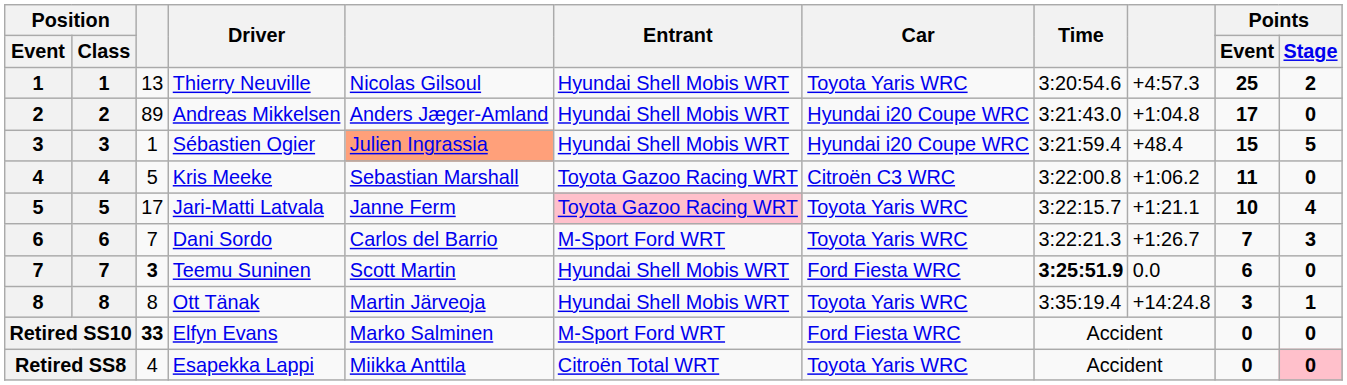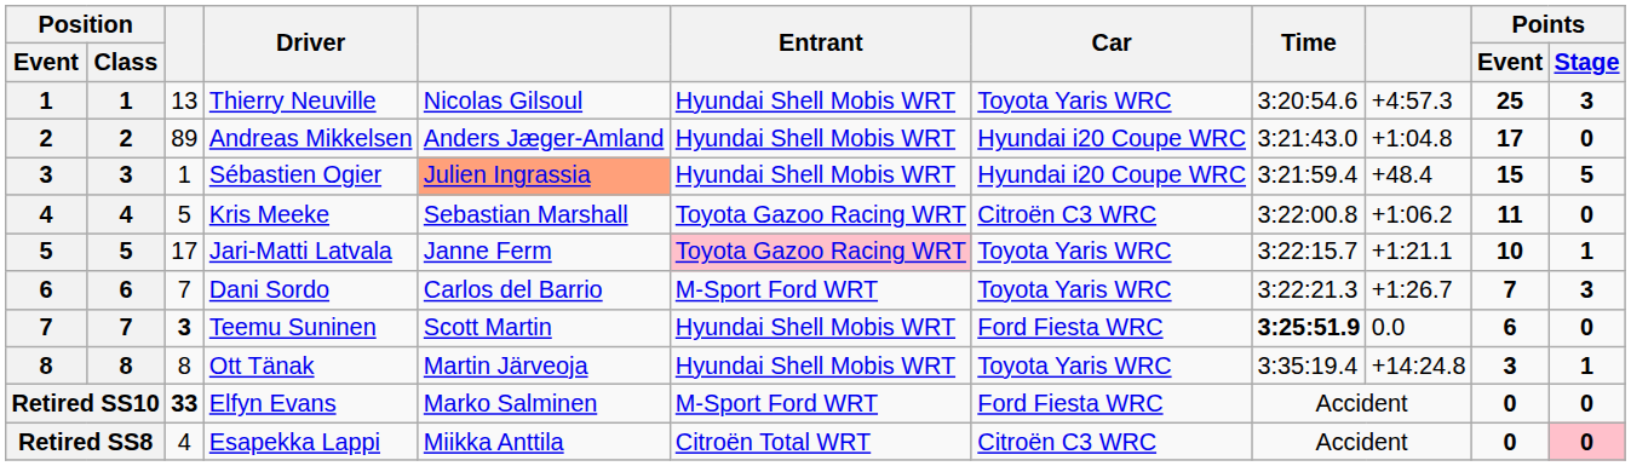 <table class="wikitable" width=85% style="font-size: 85%;">
 <tr>
 <th colspan="2">Position</th>
 <th rowspan="2"></th>
 <th rowspan="2">Driver</th>
 <th rowspan="2"></th>
 <th rowspan="2">Entrant</th>
 <th rowspan="2">Car</th>
 <th rowspan="2">Time</th>
 <th rowspan="2"></th>
 <th colspan="2">Points</th>
 </tr>
 <tr>
 <th>Event</th>
 <th>Class</th>
 <th>Event</th>
 <th><a href='#'>Stage</a></th>
 </tr>
 <tr>
 <th>1</th>
 <th>1</th>
 <td align="center">13</td>
 <td><a href='#'>Thierry Neuville</a></td>
 <td><a href='#'>Nicolas Gilsoul</a></td>
 <td><a href='#'>Hyundai Shell Mobis WRT</a></td>
 <td><a href='#'>Toyota Yaris WRC</a></td>
 <td>3:20:54.6</td>
 <td>+4:57.3</td>
 <td align="center"><strong>25</strong></td>
-<td align="center"><strong>2</strong></td>
+<td align="center"><strong>3</strong></td>
 </tr>
 <tr>
 <th>2</th>
 <th>2</th>
 <td align="center">89</td>
 <td nowrap><a href='#'>Andreas Mikkelsen</a></td>
 <td nowrap><a href='#'>Anders Jæger-Amland</a></td>
 <td><a href='#'>Hyundai Shell Mobis WRT</a></td>
 <td><a href='#'>Hyundai i20 Coupe WRC</a></td>
 <td>3:21:43.0</td>
 <td>+1:04.8</td>
 <td align="center"><strong>17</strong></td>
 <td align="center"><strong>0</strong></td>
 </tr>
 <tr>
 <th>3</th>
 <th>3</th>
 <td align="center">1</td>
 <td><a href='#'>Sébastien Ogier</a></td>
 <td style="background: lightsalmon;"><a href='#'>Julien Ingrassia</a></td>
 <td><a href='#'>Hyundai Shell Mobis WRT</a></td>
 <td nowrap><a href='#'>Hyundai i20 Coupe WRC</a></td>
 <td>3:21:59.4</td>
 <td>+48.4</td>
 <td align="center"><strong>15</strong></td>
 <td align="center"><strong>5</strong></td>
 </tr>
 <tr>
 <th>4</th>
 <th>4</th>
 <td align="center">5</td>
 <td><a href='#'>Kris Meeke</a></td>
 <td><a href='#'>Sebastian Marshall</a></td>
 <td nowrap><a href='#'>Toyota Gazoo Racing WRT</a></td>
 <td><a href='#'>Citroën C3 WRC</a></td>
 <td>3:22:00.8</td>
 <td>+1:06.2</td>
 <td align="center"><strong>11</strong></td>
 <td align="center"><strong>0</strong></td>
 </tr>
 <tr>
 <th>5</th>
 <th>5</th>
 <td align="center">17</td>
 <td><a href='#'>Jari-Matti Latvala</a></td>
 <td><a href='#'>Janne Ferm</a></td>
 <td style="background: pink;"><a href='#'>Toyota Gazoo Racing WRT</a></td>
 <td><a href='#'>Toyota Yaris WRC</a></td>
 <td>3:22:15.7</td>
 <td>+1:21.1</td>
 <td align="center"><strong>10</strong></td>
-<td align="center"><strong>4</strong></td>
+<td align="center"><strong>1</strong></td>
 </tr>
 <tr>
 <th>6</th>
 <th>6</th>
 <td align="center">7</td>
 <td><a href='#'>Dani Sordo</a></td>
 <td><a href='#'>Carlos del Barrio</a></td>
 <td><a href='#'>M-Sport Ford WRT</a></td>
 <td><a href='#'>Toyota Yaris WRC</a></td>
 <td>3:22:21.3</td>
 <td>+1:26.7</td>
 <td align="center"><strong>7</strong></td>
 <td align="center"><strong>3</strong></td>
 </tr>
 <tr>
 <th>7</th>
 <th>7</th>
 <td align="center"><strong>3</strong></td>
 <td><a href='#'>Teemu Suninen</a></td>
 <td nowrap><a href='#'>Scott Martin</a></td>
 <td><a href='#'>Hyundai Shell Mobis WRT</a></td>
 <td><a href='#'>Ford Fiesta WRC</a></td>
 <td><strong>3:25:51.9</strong></td>
 <td>0.0</td>
 <td align="center"><strong>6</strong></td>
 <td align="center"><strong>0</strong></td>
 </tr>
 <tr>
 <th>8</th>
 <th>8</th>
 <td align="center">8</td>
 <td><a href='#'>Ott Tänak</a></td>
 <td><a href='#'>Martin Järveoja</a></td>
 <td><a href='#'>Hyundai Shell Mobis WRT</a></td>
 <td><a href='#'>Toyota Yaris WRC</a></td>
 <td>3:35:19.4</td>
 <td>+14:24.8</td>
 <td align="center"><strong>3</strong></td>
 <td align="center"><strong>1</strong></td>
 </tr>
 <tr>
 <th colspan="2" nowrap>Retired SS10</th>
 <td align="center"><strong>33</strong></td>
 <td><a href='#'>Elfyn Evans</a></td>
 <td><a href='#'>Marko Salminen</a></td>
 <td nowrap><a href='#'>M-Sport Ford WRT</a></td>
 <td nowrap><a href='#'>Ford Fiesta WRC</a></td>
 <td align="center" colspan="2">Accident</td>
 <td align="center"><strong>0</strong></td>
 <td align="center"><strong>0</strong></td>
 </tr>
 <tr>
 <th colspan="2" nowrap>Retired SS8</th>
 <td align="center">4</td>
 <td nowrap><a href='#'>Esapekka Lappi</a></td>
 <td><a href='#'>Miikka Anttila</a></td>
 <td><a href='#'>Citroën Total WRT</a></td>
-<td><a href='#'>Toyota Yaris WRC</a></td>
+<td><a href='#'>Citroën C3 WRC</a></td>
 <td align="center" colspan="2">Accident</td>
 <td align="center"><strong>0</strong></td>
 <td align="center" style="background: pink;"><strong>0</strong></td>
 </tr>
 </table>
